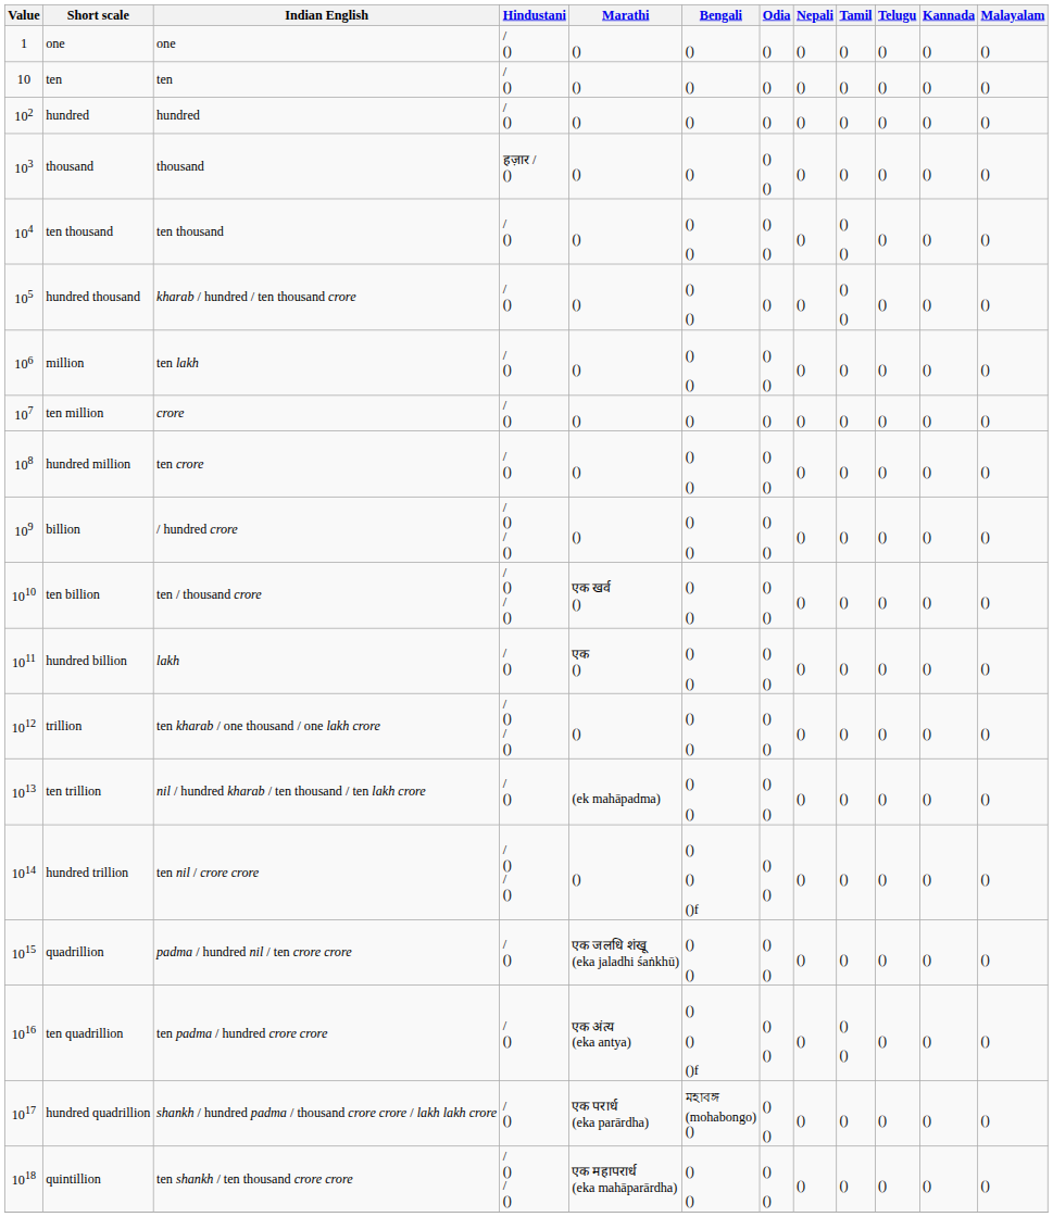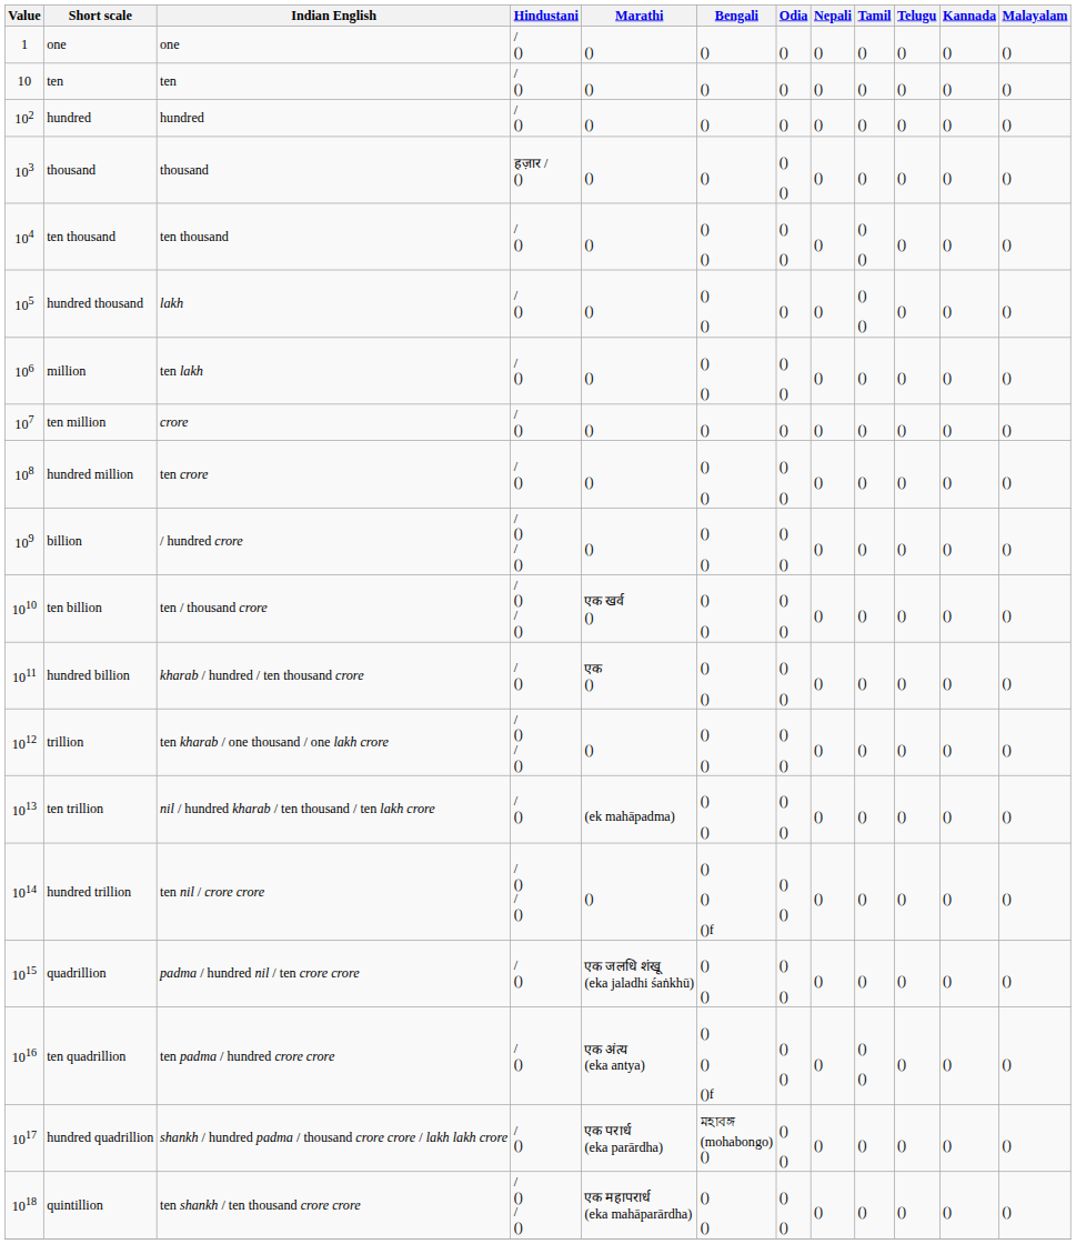 <table class="wikitable" style="clear:both;margin:1em auto;text-align:left">
 <tr>
 <th>Value</th>
 <th>Short scale</th>
 <th>Indian English</th>
 <th><a href='#'>Hindustani</a><br></th>
 <th><a href='#'>Marathi</a></th>
 <th><a href='#'>Bengali</a></th>
 <th><a href='#'>Odia</a></th>
 <th><a href='#'>Nepali</a></th>
 <th><a href='#'>Tamil</a></th>
 <th><a href='#'>Telugu</a></th>
 <th><a href='#'>Kannada</a></th>
 <th><a href='#'>Malayalam</a></th>
 </tr>
 <tr>
 <td style="text-align:center">1</td>
 <td>one</td>
 <td>one</td>
 <td> / <br>()</td>
 <td><br>()</td>
 <td><br>()</td>
 <td><br>()</td>
 <td><br>()</td>
 <td><br>()</td>
 <td><br>()</td>
 <td><br>()</td>
 <td><br>()</td>
 </tr>
 <tr>
 <td style="text-align:center">10</td>
 <td>ten</td>
 <td>ten</td>
 <td> / <br>()</td>
 <td><br>()</td>
 <td><br>()</td>
 <td><br>()</td>
 <td><br>()</td>
 <td><br>()</td>
 <td><br>()</td>
 <td><br>()</td>
 <td><br>()</td>
 </tr>
 <tr>
 <td style="text-align:center">10<sup>2</sup></td>
 <td>hundred</td>
 <td>hundred</td>
 <td> / <br>()</td>
 <td><br>()</td>
 <td><br>()</td>
 <td><br>()</td>
 <td><br>()</td>
 <td><br>()</td>
 <td><br>()</td>
 <td><br>()</td>
 <td><br>()</td>
 </tr>
 <tr>
 <td style="text-align:center">10<sup>3</sup></td>
 <td>thousand</td>
 <td>thousand</td>
 <td>हज़ार / <br>()</td>
 <td><br>()</td>
 <td><br>()</td>
 <td><br>()<br><br>()</td>
 <td><br>()</td>
 <td><br>()</td>
 <td><br>()</td>
 <td><br>()</td>
 <td><br>()</td>
 </tr>
 <tr>
 <td style="text-align:center">10<sup>4</sup></td>
 <td>ten thousand</td>
 <td>ten thousand</td>
 <td> / <br>()</td>
 <td><br>()</td>
 <td><br>()<br><br>()</td>
 <td><br>() <br><br>()</td>
 <td><br>()</td>
 <td><br>()<br><br>()</td>
 <td><br>()</td>
 <td><br>()</td>
 <td><br>()</td>
 </tr>
 <tr>
 <td style="text-align:center">10<sup>5</sup></td>
 <td>hundred thousand</td>
-<td><em>kharab</em> / hundred <em></em> / ten thousand <em>crore</em></td>
+<td><em>lakh</em></td>
 <td> / <br>()</td>
 <td><br>()</td>
 <td><br>()<br><br>()</td>
 <td><br>()</td>
 <td><br>()</td>
 <td><br>()<br><br>()</td>
 <td><br>()</td>
 <td><br>()</td>
 <td><br>()</td>
 </tr>
 <tr>
 <td style="text-align:center">10<sup>6</sup></td>
 <td>million</td>
 <td>ten <em>lakh</em></td>
 <td> / <br>()</td>
 <td><br>()</td>
 <td><br>()<br><br>()<br></td>
 <td><br>()<br><br>()</td>
 <td><br>()</td>
 <td><br>()</td>
 <td><br>()</td>
 <td><br>()</td>
 <td><br>()</td>
 </tr>
 <tr>
 <td style="text-align:center">10<sup>7</sup></td>
 <td>ten million</td>
 <td><em>crore</em></td>
 <td> / <br>()</td>
 <td><br>()</td>
 <td><br>()</td>
 <td><br>()</td>
 <td><br>()</td>
 <td><br>()</td>
 <td><br>()</td>
 <td><br>()</td>
 <td><br>()</td>
 </tr>
 <tr>
 <td style="text-align:center">10<sup>8</sup></td>
 <td>hundred million</td>
 <td>ten <em>crore</em></td>
 <td> / <br>()</td>
 <td><br>()</td>
 <td><br>()<br><br>()</td>
 <td><br>()<br><br>()</td>
 <td><br>()</td>
 <td><br>()</td>
 <td><br>()</td>
 <td><br>()</td>
 <td><br>()</td>
 </tr>
 <tr>
 <td style="text-align:center">10<sup>9</sup></td>
 <td>billion</td>
 <td><em></em> / hundred <em>crore</em></td>
 <td> / <br>()<br> / <br>()</td>
 <td><br>()</td>
 <td><br>()<br><br>()</td>
 <td><br>() <br><br>()</td>
 <td><br>()</td>
 <td><br>()</td>
 <td><br>()</td>
 <td><br>()</td>
 <td><br>()</td>
 </tr>
 <tr>
 <td style="text-align:center">10<sup>10</sup></td>
 <td>ten billion</td>
 <td>ten <em></em> / thousand <em>crore</em></td>
 <td> / <br>()<br> / <br>()</td>
 <td>एक खर्व<br>()</td>
 <td><br>()<br><br>()</td>
 <td><br>()<br><br>()</td>
 <td><br>()</td>
 <td><br>()</td>
 <td><br>()</td>
 <td><br>()</td>
 <td><br>()</td>
 </tr>
 <tr>
 <td style="text-align:center">10<sup>11</sup></td>
 <td>hundred billion</td>
-<td><em>lakh</em></td>
+<td><em>kharab</em> / hundred <em></em> / ten thousand <em>crore</em></td>
 <td> / <br>()</td>
 <td>एक <br>()</td>
 <td><br>()<br><br>()</td>
 <td><br>()<br><br>()</td>
 <td><br>()</td>
 <td><br>()</td>
 <td><br>()</td>
 <td><br>()</td>
 <td><br>()</td>
 </tr>
 <tr>
 <td style="text-align:center">10<sup>12</sup></td>
 <td>trillion</td>
 <td>ten <em>kharab</em> / one thousand <em></em> / one <em>lakh crore</em></td>
 <td> / <br>()<br> / <br>()</td>
 <td><br>()</td>
 <td><br>()<br><br>()</td>
 <td><br>()<br><br>()</td>
 <td><br>()</td>
 <td><br>()</td>
 <td><br>()</td>
 <td><br>()</td>
 <td><br>()</td>
 </tr>
 <tr>
 <td style="text-align:center">10<sup>13</sup></td>
 <td>ten trillion</td>
 <td><em>nil</em> / hundred <em>kharab</em> / ten thousand <em></em> / ten <em>lakh crore</em></td>
 <td> / <br>()</td>
 <td><br>(ek mahāpadma)</td>
 <td><br>()<br><br>()</td>
 <td><br>()<br><br>()</td>
 <td><br>()</td>
 <td><br>()</td>
 <td><br>()</td>
 <td><br>()</td>
 <td><br>()</td>
 </tr>
 <tr>
 <td style="text-align:center">10<sup>14</sup></td>
 <td>hundred trillion</td>
 <td>ten <em>nil</em> / <em>crore crore</em></td>
 <td> / <br>()<br> / <br>()</td>
 <td><br>()</td>
 <td><br>()<br><br>()<br><br>()f</td>
 <td><br>()<br><br>()</td>
 <td><br>()</td>
 <td><br>()</td>
 <td><br>()</td>
 <td><br>()</td>
 <td><br>()</td>
 </tr>
 <tr>
 <td style="text-align:center">10<sup>15</sup></td>
 <td>quadrillion</td>
 <td><em>padma</em> / hundred <em>nil</em> / ten <em>crore crore</em></td>
 <td> / <br>()</td>
 <td>एक जलधि शंखू<br>(eka jaladhi śaṅkhū)</td>
 <td><br>()<br><br>()</td>
 <td><br>()<br><br>()</td>
 <td><br>()</td>
 <td><br>()</td>
 <td><br>()</td>
 <td><br>()</td>
 <td><br>()</td>
 </tr>
 <tr>
 <td style="text-align:center">10<sup>16</sup></td>
 <td>ten quadrillion</td>
 <td>ten <em>padma</em> / hundred <em>crore crore</em></td>
 <td> / <br>()</td>
 <td>एक अंत्य<br>(eka antya)</td>
 <td><br>()<br><br>()<br><br>()f</td>
 <td><br>()<br><br>()</td>
 <td><br>()</td>
 <td><br>()<br><br>()</td>
 <td><br>()</td>
 <td><br>()</td>
 <td><br>()</td>
 </tr>
 <tr>
 <td style="text-align:center">10<sup>17</sup></td>
 <td>hundred quadrillion</td>
 <td><em>shankh</em> / hundred <em>padma</em> / thousand <em>crore crore</em> / <em>lakh lakh crore</em></td>
 <td> / <br>()</td>
 <td>एक परार्ध<br>(eka parārdha)</td>
 <td>মহাবঙ্গ<br>(mohabongo)<br>()</td>
 <td><br>()<br><br>()</td>
 <td><br>()</td>
 <td><br>()</td>
 <td><br>()</td>
 <td><br>()</td>
 <td><br>()</td>
 </tr>
 <tr>
 <td style="text-align:center">10<sup>18</sup></td>
 <td>quintillion</td>
 <td>ten <em>shankh</em> / ten thousand <em>crore crore</em></td>
 <td> / <br>()<br> / <br>()</td>
 <td>एक महापरार्ध<br>(eka mahāparārdha)</td>
 <td><br>()<br><br>()</td>
 <td><br>()<br><br>()</td>
 <td><br>()</td>
 <td><br>()</td>
 <td><br>()</td>
 <td><br>()</td>
 <td><br>()</td>
 </tr>
 <tr>
 </tr>
 </table>
